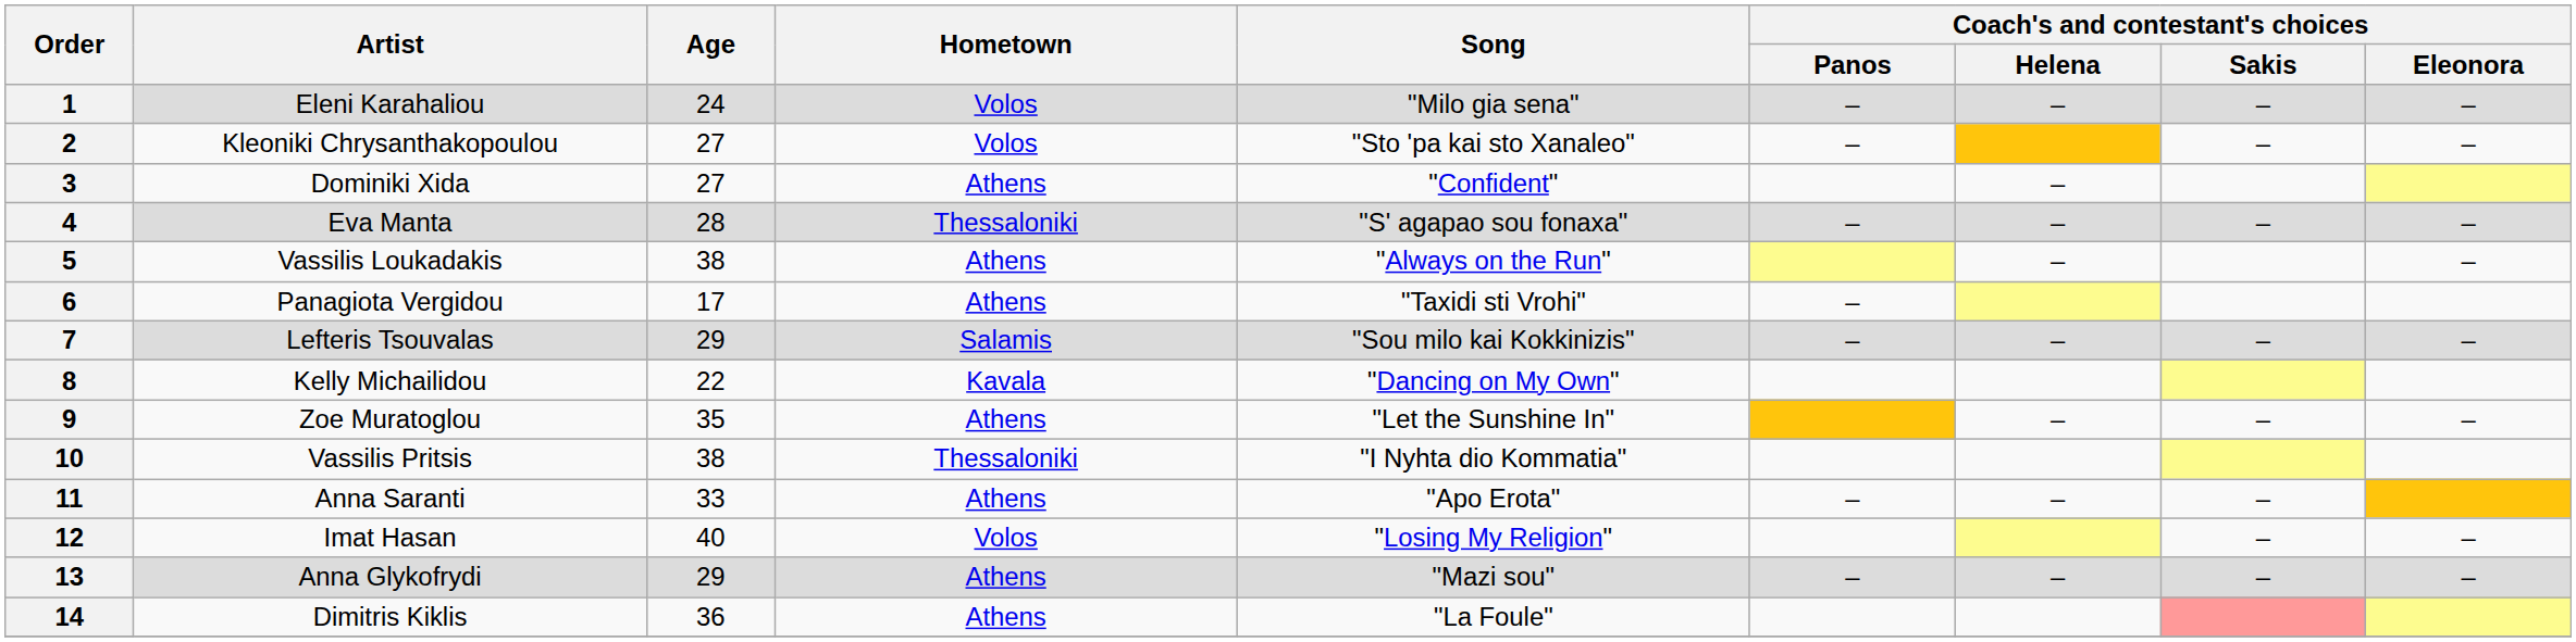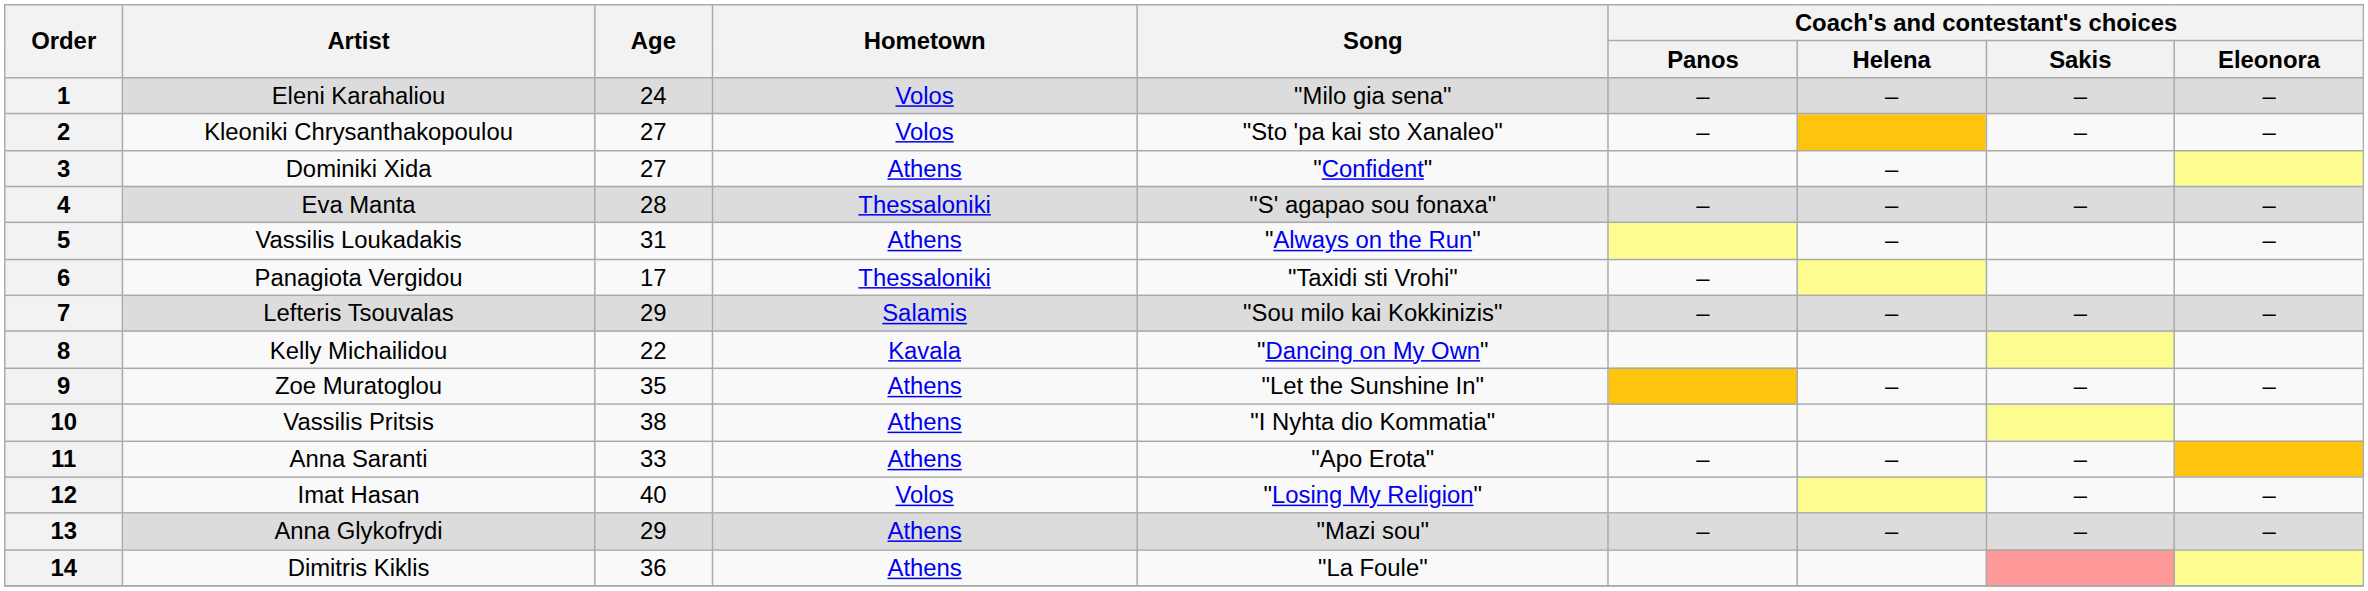 <table class="wikitable" style="text-align:center; line-height:17px; width:100%;">
 <tr>
 <th scope="col" rowspan="2" width="05%">Order</th>
 <th scope="col" rowspan="2" width="20%">Artist</th>
 <th scope="col" rowspan="2" width="05%">Age</th>
 <th scope="col" rowspan="2" width="18%">Hometown</th>
 <th scope="col" rowspan="2" width="20%">Song</th>
 <th scope="col" colspan="4" width="32%">Coach's and contestant's choices</th>
 </tr>
 <tr>
 <th width="08%">Panos</th>
 <th width="08%">Helena</th>
 <th width="08%">Sakis</th>
 <th width="08%">Eleonora</th>
 </tr>
 <tr style="background:#DCDCDC;" |>
 <th>1</th>
 <td>Eleni Karahaliou</td>
 <td>24</td>
 <td><a href='#'>Volos</a></td>
 <td>"Milo gia sena"</td>
 <td>–</td>
 <td>–</td>
 <td>–</td>
 <td>–</td>
 </tr>
 <tr>
 <th>2</th>
 <td>Kleoniki Chrysanthakopoulou</td>
 <td>27</td>
 <td><a href='#'>Volos</a></td>
 <td>"Sto 'pa kai sto Xanaleo"</td>
 <td>–</td>
 <td style="background:#FFC50C;"></td>
 <td>–</td>
 <td>–</td>
 </tr>
 <tr>
 <th>3</th>
 <td>Dominiki Xida</td>
 <td>27</td>
 <td><a href='#'>Athens</a></td>
 <td>"<a href='#'>Confident</a>"</td>
 <td></td>
 <td>–</td>
 <td></td>
 <td style="background:#fdfc8f;"></td>
 </tr>
 <tr style="background:#DCDCDC;" |>
 <th>4</th>
 <td>Eva Manta</td>
 <td>28</td>
 <td><a href='#'>Thessaloniki</a></td>
 <td>"S' agapao sou fonaxa"</td>
 <td>–</td>
 <td>–</td>
 <td>–</td>
 <td>–</td>
 </tr>
 <tr>
 <th>5</th>
 <td>Vassilis Loukadakis</td>
-<td>38</td>
+<td>31</td>
 <td><a href='#'>Athens</a></td>
 <td>"<a href='#'>Always on the Run</a>"</td>
 <td style="background:#fdfc8f;"></td>
 <td>–</td>
 <td></td>
 <td>–</td>
 </tr>
 <tr>
 <th>6</th>
 <td>Panagiota Vergidou</td>
 <td>17</td>
-<td><a href='#'>Athens</a></td>
+<td><a href='#'>Thessaloniki</a></td>
 <td>"Taxidi sti Vrohi"</td>
 <td>–</td>
 <td style="background:#fdfc8f;"></td>
 <td></td>
 <td></td>
 </tr>
 <tr style="background:#DCDCDC;" |>
 <th>7</th>
 <td>Lefteris Tsouvalas</td>
 <td>29</td>
 <td><a href='#'>Salamis</a></td>
 <td>"Sou milo kai Kokkinizis"</td>
 <td>–</td>
 <td>–</td>
 <td>–</td>
 <td>–</td>
 </tr>
 <tr>
 <th>8</th>
 <td>Kelly Michailidou</td>
 <td>22</td>
 <td><a href='#'>Kavala</a></td>
 <td>"<a href='#'>Dancing on My Own</a>"</td>
 <td></td>
 <td></td>
 <td style="background:#fdfc8f;"></td>
 <td></td>
 </tr>
 <tr>
 <th>9</th>
 <td>Zoe Muratoglou</td>
 <td>35</td>
 <td><a href='#'>Athens</a></td>
 <td>"Let the Sunshine In"</td>
 <td style="background:#FFC50C;"></td>
 <td>–</td>
 <td>–</td>
 <td>–</td>
 </tr>
 <tr>
 <th>10</th>
 <td>Vassilis Pritsis</td>
 <td>38</td>
-<td><a href='#'>Thessaloniki</a></td>
+<td><a href='#'>Athens</a></td>
 <td>"I Nyhta dio Kommatia"</td>
 <td></td>
 <td></td>
 <td style="background:#fdfc8f;"></td>
 <td></td>
 </tr>
 <tr>
 <th>11</th>
 <td>Anna Saranti</td>
 <td>33</td>
 <td><a href='#'>Athens</a></td>
 <td>"Apo Erota"</td>
 <td>–</td>
 <td>–</td>
 <td>–</td>
 <td style="background:#FFC50C;"></td>
 </tr>
 <tr>
 <th>12</th>
 <td>Imat Hasan</td>
 <td>40</td>
 <td><a href='#'>Volos</a></td>
 <td>"<a href='#'>Losing My Religion</a>"</td>
 <td></td>
 <td style="background:#fdfc8f;"></td>
 <td>–</td>
 <td>–</td>
 </tr>
 <tr style="background:#DCDCDC;" |>
 <th>13</th>
 <td>Anna Glykofrydi</td>
 <td>29</td>
 <td><a href='#'>Athens</a></td>
 <td>"Mazi sou"</td>
 <td>–</td>
 <td>–</td>
 <td>–</td>
 <td>–</td>
 </tr>
 <tr>
 <th>14</th>
 <td>Dimitris Kiklis</td>
 <td>36</td>
 <td><a href='#'>Athens</a></td>
 <td>"La Foule"</td>
 <td></td>
 <td></td>
 <td bgcolor="#f99"><strong></strong></td>
 <td style="background:#fdfc8f;"></td>
 </tr>
 <tr>
 </tr>
 </table>
